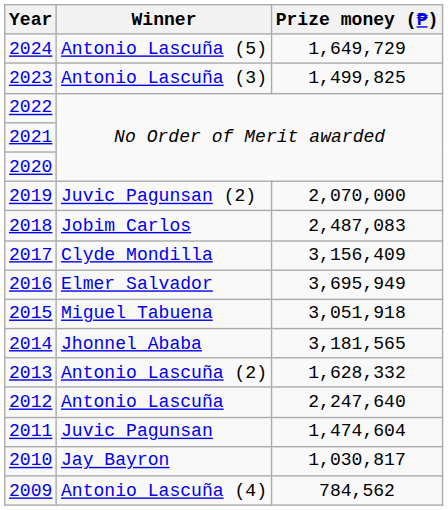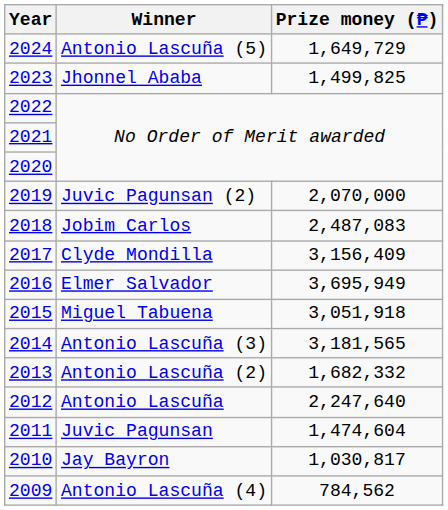 <table class=wikitable>
 <tr>
 <th>Year</th>
 <th>Winner</th>
 <th>Prize money (<a href='#'>₱</a>)</th>
 </tr>
 <tr>
 <td><a href='#'>2024</a></td>
 <td> <a href='#'>Antonio Lascuña</a> (5)</td>
 <td align=center>1,649,729</td>
 </tr>
 <tr>
 <td><a href='#'>2023</a></td>
-<td> <a href='#'>Antonio Lascuña</a> (3)</td>
+<td> <a href='#'>Jhonnel Ababa</a></td>
 <td align=center>1,499,825</td>
 </tr>
 <tr>
 <td><a href='#'>2022</a></td>
 <td colspan=2 rowspan=3 align=center><em>No Order of Merit awarded</em></td>
 </tr>
 <tr>
 <td><a href='#'>2021</a></td>
 </tr>
 <tr>
 <td><a href='#'>2020</a></td>
 </tr>
 <tr>
 <td><a href='#'>2019</a></td>
 <td> <a href='#'>Juvic Pagunsan</a> (2)</td>
 <td align=center>2,070,000</td>
 </tr>
 <tr>
 <td><a href='#'>2018</a></td>
 <td> <a href='#'>Jobim Carlos</a></td>
 <td align=center>2,487,083</td>
 </tr>
 <tr>
 <td><a href='#'>2017</a></td>
 <td> <a href='#'>Clyde Mondilla</a></td>
 <td align=center>3,156,409</td>
 </tr>
 <tr>
 <td><a href='#'>2016</a></td>
 <td> <a href='#'>Elmer Salvador</a></td>
 <td align=center>3,695,949</td>
 </tr>
 <tr>
 <td><a href='#'>2015</a></td>
 <td> <a href='#'>Miguel Tabuena</a></td>
 <td align=center>3,051,918</td>
 </tr>
 <tr>
 <td><a href='#'>2014</a></td>
-<td> <a href='#'>Jhonnel Ababa</a></td>
+<td> <a href='#'>Antonio Lascuña</a> (3)</td>
 <td align=center>3,181,565</td>
 </tr>
 <tr>
 <td><a href='#'>2013</a></td>
 <td> <a href='#'>Antonio Lascuña</a> (2)</td>
-<td align=center>1,628,332</td>
+<td align=center>1,682,332</td>
 </tr>
 <tr>
 <td><a href='#'>2012</a></td>
 <td> <a href='#'>Antonio Lascuña</a></td>
 <td align=center>2,247,640</td>
 </tr>
 <tr>
 <td><a href='#'>2011</a></td>
 <td> <a href='#'>Juvic Pagunsan</a></td>
 <td align=center>1,474,604</td>
 </tr>
 <tr>
 <td><a href='#'>2010</a></td>
 <td> <a href='#'>Jay Bayron</a></td>
 <td align=center>1,030,817</td>
 </tr>
 <tr>
 <td><a href='#'>2009</a></td>
 <td> <a href='#'>Antonio Lascuña</a> (4)</td>
 <td align=center>784,562</td>
 </tr>
 </table>
